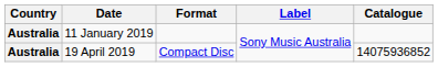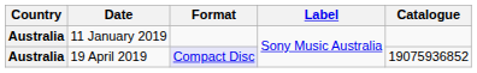 <table class="wikitable plainrowheaders">
 <tr>
 <th scope="col">Country</th>
 <th scope="col">Date</th>
 <th scope="col">Format</th>
 <th scope="col"><a href='#'>Label</a></th>
 <th scope="col">Catalogue</th>
 </tr>
 <tr>
 <th scope="row">Australia</th>
 <td>11 January 2019</td>
 <td></td>
 <td rowspan="2"><a href='#'>Sony Music Australia</a></td>
 <td></td>
 </tr>
 <tr>
 <th scope="row">Australia</th>
 <td>19 April 2019</td>
-<td><a href='#'>Compact Disc</a></td>
-<td>14075936852</td>
+<td style="background: lavender;"><a href='#'>Compact Disc</a></td>
+<td>19075936852</td>
 </tr>
 </table>
